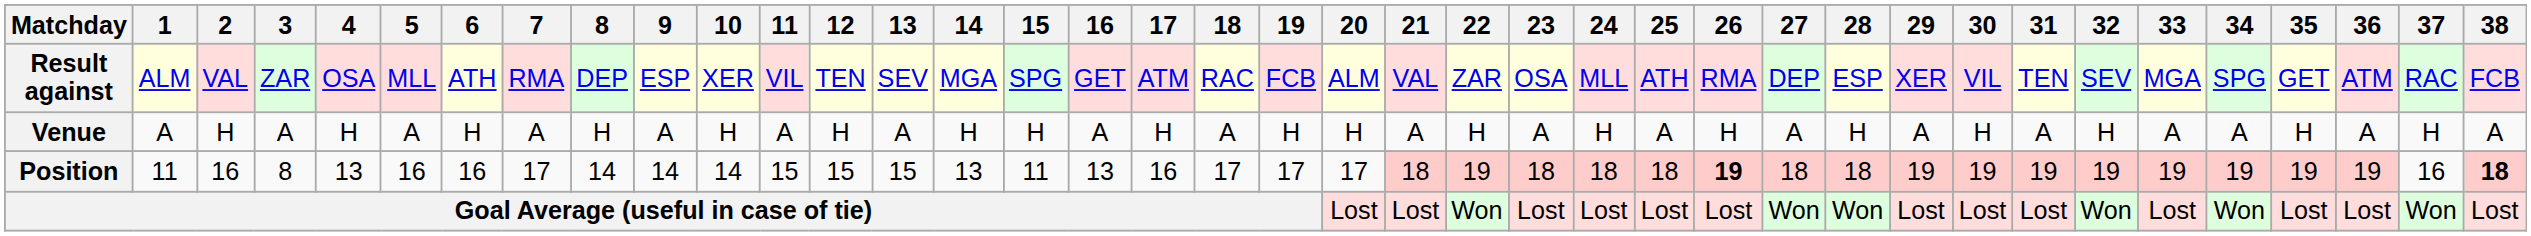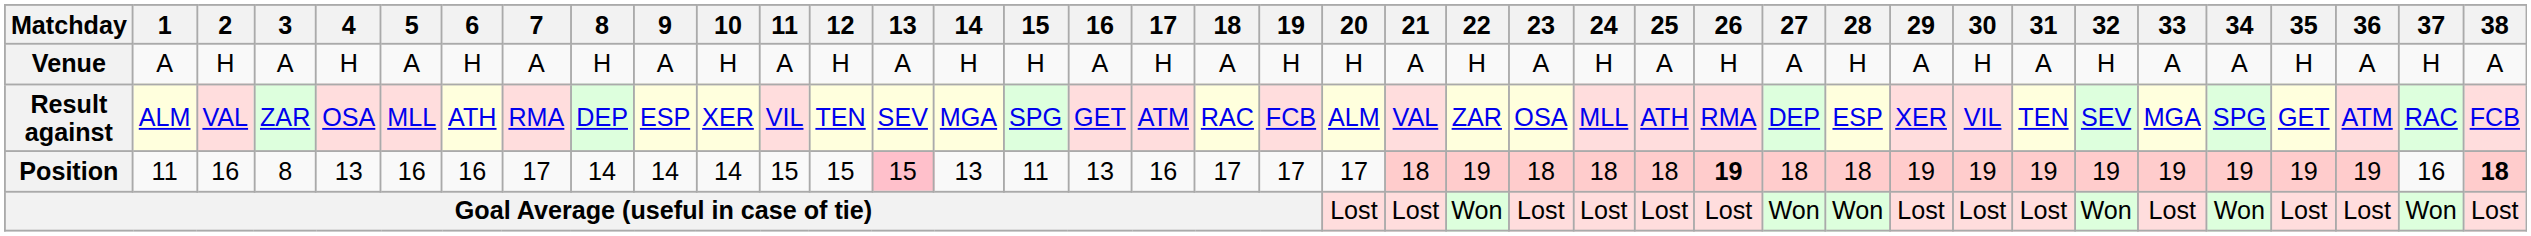 <table class="wikitable" style="font-size: 85%">
 <tr>
 <th>Matchday</th>
 <th>1</th>
 <th>2</th>
 <th>3</th>
 <th>4</th>
 <th>5</th>
 <th>6</th>
 <th>7</th>
 <th>8</th>
 <th>9</th>
 <th>10</th>
 <th>11</th>
 <th>12</th>
 <th>13</th>
 <th>14</th>
 <th>15</th>
 <th>16</th>
 <th>17</th>
 <th>18</th>
 <th>19</th>
 <th>20</th>
 <th>21</th>
 <th>22</th>
 <th>23</th>
 <th>24</th>
 <th>25</th>
 <th>26</th>
 <th>27</th>
 <th>28</th>
 <th>29</th>
 <th>30</th>
 <th>31</th>
 <th>32</th>
 <th>33</th>
 <th>34</th>
 <th>35</th>
 <th>36</th>
 <th>37</th>
 <th>38</th>
 </tr>
 <tr>
+<th>Venue</th>
+<td style="text-align:center;">A</td>
+<td style="text-align:center;">H</td>
+<td style="text-align:center;">A</td>
+<td style="text-align:center;">H</td>
+<td style="text-align:center;">A</td>
+<td style="text-align:center;">H</td>
+<td style="text-align:center;">A</td>
+<td style="text-align:center;">H</td>
+<td style="text-align:center;">A</td>
+<td style="text-align:center;">H</td>
+<td style="text-align:center;">A</td>
+<td style="text-align:center;">H</td>
+<td style="text-align:center;">A</td>
+<td style="text-align:center;">H</td>
+<td style="text-align:center;">H</td>
+<td style="text-align:center;">A</td>
+<td style="text-align:center;">H</td>
+<td style="text-align:center;">A</td>
+<td style="text-align:center;">H</td>
+<td style="text-align:center;">H</td>
+<td style="text-align:center;">A</td>
+<td style="text-align:center;">H</td>
+<td style="text-align:center;">A</td>
+<td style="text-align:center;">H</td>
+<td style="text-align:center;">A</td>
+<td style="text-align:center;">H</td>
+<td style="text-align:center;">A</td>
+<td style="text-align:center;">H</td>
+<td style="text-align:center;">A</td>
+<td style="text-align:center;">H</td>
+<td style="text-align:center;">A</td>
+<td style="text-align:center;">H</td>
+<td style="text-align:center;">A</td>
+<td style="text-align:center;">A</td>
+<td style="text-align:center;">H</td>
+<td style="text-align:center;">A</td>
+<td style="text-align:center;">H</td>
+<td style="text-align:center;">A</td>
+</tr>
+<tr>
 <th>Result against</th>
 <td style="text-align:center; background:#ffd;"><a href='#'>ALM</a></td>
 <td style="text-align:center; background:#fdd;"><a href='#'>VAL</a></td>
 <td style="text-align:center; background:#dfd;"><a href='#'>ZAR</a></td>
 <td style="text-align:center; background:#fdd;"><a href='#'>OSA</a></td>
 <td style="text-align:center; background:#fdd;"><a href='#'>MLL</a></td>
 <td style="text-align:center; background:#ffd;"><a href='#'>ATH</a></td>
 <td style="text-align:center; background:#fdd;"><a href='#'>RMA</a></td>
 <td style="text-align:center; background:#dfd;"><a href='#'>DEP</a></td>
 <td style="text-align:center; background:#ffd;"><a href='#'>ESP</a></td>
 <td style="text-align:center; background:#ffd;"><a href='#'>XER</a></td>
 <td style="text-align:center; background:#fdd;"><a href='#'>VIL</a></td>
 <td style="text-align:center; background:#ffd;"><a href='#'>TEN</a></td>
 <td style="text-align:center; background:#ffd;"><a href='#'>SEV</a></td>
 <td style="text-align:center; background:#ffd;"><a href='#'>MGA</a></td>
 <td style="text-align:center; background:#dfd;"><a href='#'>SPG</a></td>
 <td style="text-align:center; background:#fdd;"><a href='#'>GET</a></td>
 <td style="text-align:center; background:#fdd;"><a href='#'>ATM</a></td>
 <td style="text-align:center; background:#ffd;"><a href='#'>RAC</a></td>
 <td style="text-align:center; background:#fdd;"><a href='#'>FCB</a></td>
 <td style="text-align:center; background:#ffd;"><a href='#'>ALM</a></td>
 <td style="text-align:center; background:#fdd;"><a href='#'>VAL</a></td>
 <td style="text-align:center; background:#ffd;"><a href='#'>ZAR</a></td>
 <td style="text-align:center; background:#ffd;"><a href='#'>OSA</a></td>
 <td style="text-align:center; background:#fdd;"><a href='#'>MLL</a></td>
 <td style="text-align:center; background:#fdd;"><a href='#'>ATH</a></td>
 <td style="text-align:center; background:#fdd;"><a href='#'>RMA</a></td>
 <td style="text-align:center; background:#dfd;"><a href='#'>DEP</a></td>
 <td style="text-align:center; background:#ffd;"><a href='#'>ESP</a></td>
 <td style="text-align:center; background:#fdd;"><a href='#'>XER</a></td>
 <td style="text-align:center; background:#fdd;"><a href='#'>VIL</a></td>
 <td style="text-align:center; background:#ffd;"><a href='#'>TEN</a></td>
 <td style="text-align:center; background:#dfd;"><a href='#'>SEV</a></td>
 <td style="text-align:center; background:#ffd;"><a href='#'>MGA</a></td>
 <td style="text-align:center; background:#dfd;"><a href='#'>SPG</a></td>
 <td style="text-align:center; background:#ffd;"><a href='#'>GET</a></td>
 <td style="text-align:center; background:#fdd;"><a href='#'>ATM</a></td>
 <td style="text-align:center; background:#dfd;"><a href='#'>RAC</a></td>
 <td style="text-align:center; background:#fdd;"><a href='#'>FCB</a></td>
 </tr>
 <tr>
-<th>Venue</th>
-<td style="text-align:center;">A</td>
-<td style="text-align:center;">H</td>
-<td style="text-align:center;">A</td>
-<td style="text-align:center;">H</td>
-<td style="text-align:center;">A</td>
-<td style="text-align:center;">H</td>
-<td style="text-align:center;">A</td>
-<td style="text-align:center;">H</td>
-<td style="text-align:center;">A</td>
-<td style="text-align:center;">H</td>
-<td style="text-align:center;">A</td>
-<td style="text-align:center;">H</td>
-<td style="text-align:center;">A</td>
-<td style="text-align:center;">H</td>
-<td style="text-align:center;">H</td>
-<td style="text-align:center;">A</td>
-<td style="text-align:center;">H</td>
-<td style="text-align:center;">A</td>
-<td style="text-align:center;">H</td>
-<td style="text-align:center;">H</td>
-<td style="text-align:center;">A</td>
-<td style="text-align:center;">H</td>
-<td style="text-align:center;">A</td>
-<td style="text-align:center;">H</td>
-<td style="text-align:center;">A</td>
-<td style="text-align:center;">H</td>
-<td style="text-align:center;">A</td>
-<td style="text-align:center;">H</td>
-<td style="text-align:center;">A</td>
-<td style="text-align:center;">H</td>
-<td style="text-align:center;">A</td>
-<td style="text-align:center;">H</td>
-<td style="text-align:center;">A</td>
-<td style="text-align:center;">A</td>
-<td style="text-align:center;">H</td>
-<td style="text-align:center;">A</td>
-<td style="text-align:center;">H</td>
-<td style="text-align:center;">A</td>
-</tr>
-<tr>
 <th>Position</th>
 <td style="text-align:center;">11</td>
 <td style="text-align:center;">16</td>
 <td style="text-align:center;">8</td>
 <td style="text-align:center;">13</td>
 <td style="text-align:center;">16</td>
 <td style="text-align:center;">16</td>
 <td style="text-align:center;">17</td>
 <td style="text-align:center;">14</td>
 <td style="text-align:center;">14</td>
 <td style="text-align:center;">14</td>
 <td style="text-align:center;">15</td>
 <td style="text-align:center;">15</td>
-<td style="text-align:center;">15</td>
+<td style="background: pink; text-align:center;">15</td>
 <td style="text-align:center;">13</td>
 <td style="text-align:center;">11</td>
 <td style="text-align:center;">13</td>
 <td style="text-align:center;">16</td>
 <td style="text-align:center;">17</td>
 <td style="text-align:center;">17</td>
 <td style="text-align:center;">17</td>
 <td style="background:#fcc; text-align:center;">18</td>
 <td style="background:#fcc; text-align:center;">19</td>
 <td style="background:#fcc; text-align:center;">18</td>
 <td style="background:#fcc; text-align:center;">18</td>
 <td style="background:#fcc; text-align:center;">18</td>
 <td style="background:#fcc; text-align:center;"><strong>19</strong></td>
 <td style="background:#fcc; text-align:center;">18</td>
 <td style="background:#fcc; text-align:center;">18</td>
 <td style="background:#fcc; text-align:center;">19</td>
 <td style="background:#fcc; text-align:center;">19</td>
 <td style="background:#fcc; text-align:center;">19</td>
 <td style="background:#fcc; text-align:center;">19</td>
 <td style="background:#fcc; text-align:center;">19</td>
 <td style="background:#fcc; text-align:center;">19</td>
 <td style="background:#fcc; text-align:center;">19</td>
 <td style="background:#fcc; text-align:center;">19</td>
 <td style="text-align:center;">16</td>
 <td style="background:#fcc; text-align:center;"><strong>18</strong></td>
 </tr>
 <tr>
 <th colspan="20">Goal Average (useful in case of tie)</th>
 <td style="text-align:center; background:#fdd;">Lost</td>
 <td style="text-align:center; background:#fdd;">Lost</td>
 <td style="text-align:center; background:#dfd;">Won</td>
 <td style="text-align:center; background:#fdd;">Lost</td>
 <td style="text-align:center; background:#fdd;">Lost</td>
 <td style="text-align:center; background:#fdd;">Lost</td>
 <td style="text-align:center; background:#fdd;">Lost</td>
 <td style="text-align:center; background:#dfd;">Won</td>
 <td style="text-align:center; background:#dfd;">Won</td>
 <td style="text-align:center; background:#fdd;">Lost</td>
 <td style="text-align:center; background:#fdd;">Lost</td>
 <td style="text-align:center; background:#fdd;">Lost</td>
 <td style="text-align:center; background:#dfd;">Won</td>
 <td style="text-align:center; background:#fdd;">Lost</td>
 <td style="text-align:center; background:#dfd;">Won</td>
 <td style="text-align:center; background:#fdd;">Lost</td>
 <td style="text-align:center; background:#fdd;">Lost</td>
 <td style="text-align:center; background:#dfd;">Won</td>
 <td style="text-align:center; background:#fdd;">Lost</td>
 </tr>
 </table>
